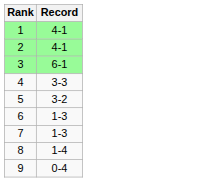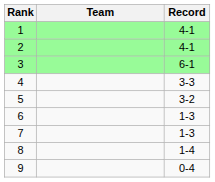 <table class="wikitable" style="text-align: center;">
 <tr>
 <th width=40>Rank</th>
+<th width=180>Team</th>
 <th width=60>Record</th>
 </tr>
 <tr bgcolor="#98fb98">
 <td>1</td>
+<td align="left"></td>
 <td>4-1</td>
 </tr>
 <tr bgcolor="#98fb98">
 <td>2</td>
+<td align="left"></td>
 <td>4-1</td>
 </tr>
 <tr bgcolor="#98fb98">
 <td>3</td>
+<td align="left"></td>
 <td>6-1</td>
 </tr>
 <tr>
 <td>4</td>
+<td align="left"></td>
 <td>3-3</td>
 </tr>
 <tr>
 <td>5</td>
+<td align="left"></td>
 <td>3-2</td>
 </tr>
 <tr>
 <td>6</td>
+<td align="left"></td>
 <td>1-3</td>
 </tr>
 <tr>
 <td>7</td>
+<td align="left"></td>
 <td>1-3</td>
 </tr>
 <tr>
 <td>8</td>
+<td align="left"></td>
 <td>1-4</td>
 </tr>
 <tr>
 <td>9</td>
+<td align="left"></td>
 <td>0-4</td>
 </tr>
 </table>
